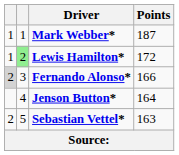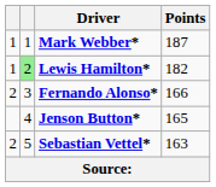 <table class="wikitable" style="font-size: 85%;">
 <tr>
 <th></th>
 <th></th>
 <th>Driver</th>
 <th>Points</th>
 </tr>
 <tr>
 <td> 1</td>
 <td align="center">1</td>
 <td> <strong><a href='#'>Mark Webber</a>*</strong></td>
 <td>187</td>
 </tr>
 <tr>
 <td> 1</td>
 <td align="center" style="background: lightgreen;">2</td>
 <td> <strong><a href='#'>Lewis Hamilton</a>*</strong></td>
-<td>172</td>
+<td>182</td>
 </tr>
 <tr>
-<td style="background: lightgrey;"> 2</td>
+<td> 2</td>
 <td align="center">3</td>
 <td> <strong><a href='#'>Fernando Alonso</a>*</strong></td>
 <td>166</td>
 </tr>
 <tr>
 <td></td>
 <td align="center">4</td>
 <td> <strong><a href='#'>Jenson Button</a>*</strong></td>
-<td>164</td>
+<td>165</td>
 </tr>
 <tr>
 <td> 2</td>
 <td align="center">5</td>
 <td> <strong><a href='#'>Sebastian Vettel</a>*</strong></td>
 <td>163</td>
 </tr>
 <tr>
 <th colspan=4>Source:</th>
 </tr>
 </table>
